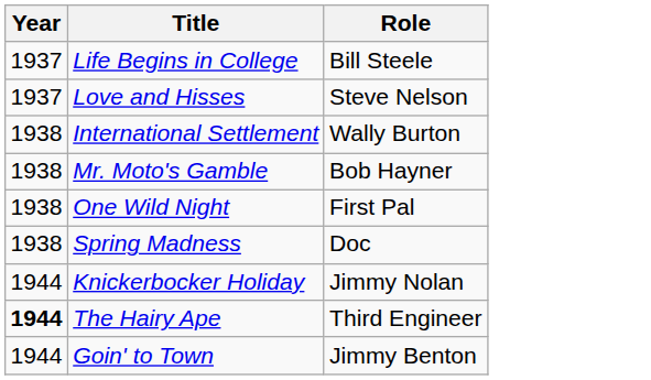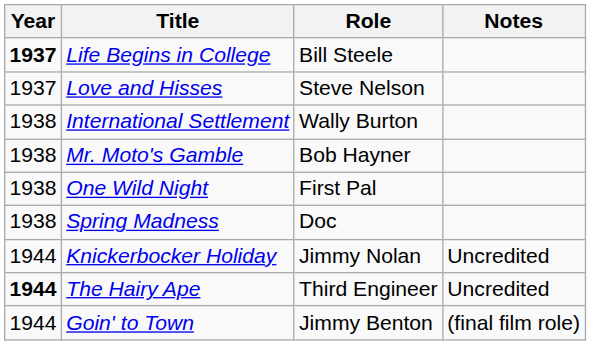 <table class="wikitable">
 <tr>
 <th>Year</th>
 <th>Title</th>
 <th>Role</th>
+<th>Notes</th>
 </tr>
 <tr>
-<td>1937</td>
+<td><strong>1937</strong></td>
 <td><em><a href='#'>Life Begins in College</a></em></td>
 <td>Bill Steele</td>
+<td></td>
 </tr>
 <tr>
 <td>1937</td>
 <td><em><a href='#'>Love and Hisses</a></em></td>
 <td>Steve Nelson</td>
+<td></td>
 </tr>
 <tr>
 <td>1938</td>
 <td><em><a href='#'>International Settlement</a></em></td>
 <td>Wally Burton</td>
+<td></td>
 </tr>
 <tr>
 <td>1938</td>
 <td><em><a href='#'>Mr. Moto's Gamble</a></em></td>
 <td>Bob Hayner</td>
+<td></td>
 </tr>
 <tr>
 <td>1938</td>
 <td><em><a href='#'>One Wild Night</a></em></td>
 <td>First Pal</td>
+<td></td>
 </tr>
 <tr>
 <td>1938</td>
 <td><em><a href='#'>Spring Madness</a></em></td>
 <td>Doc</td>
+<td></td>
 </tr>
 <tr>
 <td>1944</td>
 <td><em><a href='#'>Knickerbocker Holiday</a></em></td>
 <td>Jimmy Nolan</td>
+<td>Uncredited</td>
 </tr>
 <tr>
 <td><strong>1944</strong></td>
 <td><em><a href='#'>The Hairy Ape</a></em></td>
 <td>Third Engineer</td>
+<td>Uncredited</td>
 </tr>
 <tr>
 <td>1944</td>
 <td><em><a href='#'>Goin' to Town</a></em></td>
 <td>Jimmy Benton</td>
+<td>(final film role)</td>
 </tr>
 </table>
